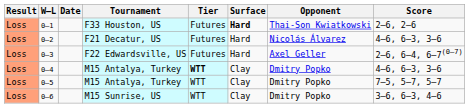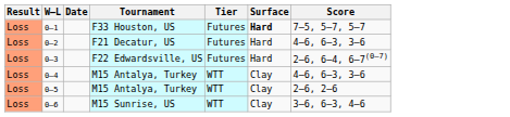 <table class="sortable wikitable">
 <tr>
 <th>Result</th>
 <th class="unsortable">W–L</th>
 <th>Date</th>
 <th>Tournament</th>
 <th>Tier</th>
 <th>Surface</th>
-<th>Opponent</th>
 <th class="unsortable">Score</th>
 </tr>
 <tr>
 <td bgcolor=FFA07A>Loss</td>
 <td><small>0–1</small></td>
 <td></td>
 <td style="background:#cffcff;">F33 Houston, US</td>
 <td style="background:#cffcff;">Futures</td>
 <td><strong>Hard</strong></td>
-<td> <a href='#'>Thai-Son Kwiatkowski</a></td>
-<td>2–6, 2–6</td>
+<td>7–5, 5–7, 5–7</td>
 </tr>
 <tr>
 <td bgcolor=FFA07A>Loss</td>
 <td><small>0–2</small></td>
 <td></td>
 <td style="background:#cffcff;">F21 Decatur, US</td>
 <td style="background:#cffcff;">Futures</td>
 <td>Hard</td>
-<td> <a href='#'>Nicolás Álvarez</a></td>
 <td>4–6, 6–3, 3–6</td>
 </tr>
 <tr>
 <td bgcolor=FFA07A>Loss</td>
 <td><small>0–3</small></td>
 <td></td>
 <td style="background:#cffcff;">F22 Edwardsville, US</td>
 <td style="background:#cffcff;">Futures</td>
 <td>Hard</td>
-<td> <a href='#'>Axel Geller</a></td>
 <td>2–6, 6–4, 6–7<sup>(0–7)</sup></td>
 </tr>
 <tr>
 <td bgcolor=FFA07A>Loss</td>
 <td><small>0–4</small></td>
 <td></td>
 <td style="background:#cffcff;">M15 Antalya, Turkey</td>
-<td style="background:#cffcff;"><strong>WTT</strong></td>
+<td style="background:#cffcff;">WTT</td>
 <td>Clay</td>
-<td> <a href='#'>Dmitry Popko</a></td>
 <td>4–6, 6–3, 3–6</td>
 </tr>
 <tr>
 <td bgcolor=FFA07A>Loss</td>
 <td><small>0–5</small></td>
 <td></td>
 <td style="background:#cffcff;">M15 Antalya, Turkey</td>
 <td style="background:#cffcff;">WTT</td>
 <td>Clay</td>
-<td> Dmitry Popko</td>
-<td>7–5, 5–7, 5–7</td>
+<td>2–6, 2–6</td>
 </tr>
 <tr>
 <td bgcolor=FFA07A>Loss</td>
 <td><small>0–6</small></td>
 <td></td>
 <td style="background:#cffcff;">M15 Sunrise, US</td>
 <td style="background:#cffcff;">WTT</td>
 <td>Clay</td>
-<td> Dmitry Popko</td>
 <td>3–6, 6–3, 4–6</td>
 </tr>
 </table>
